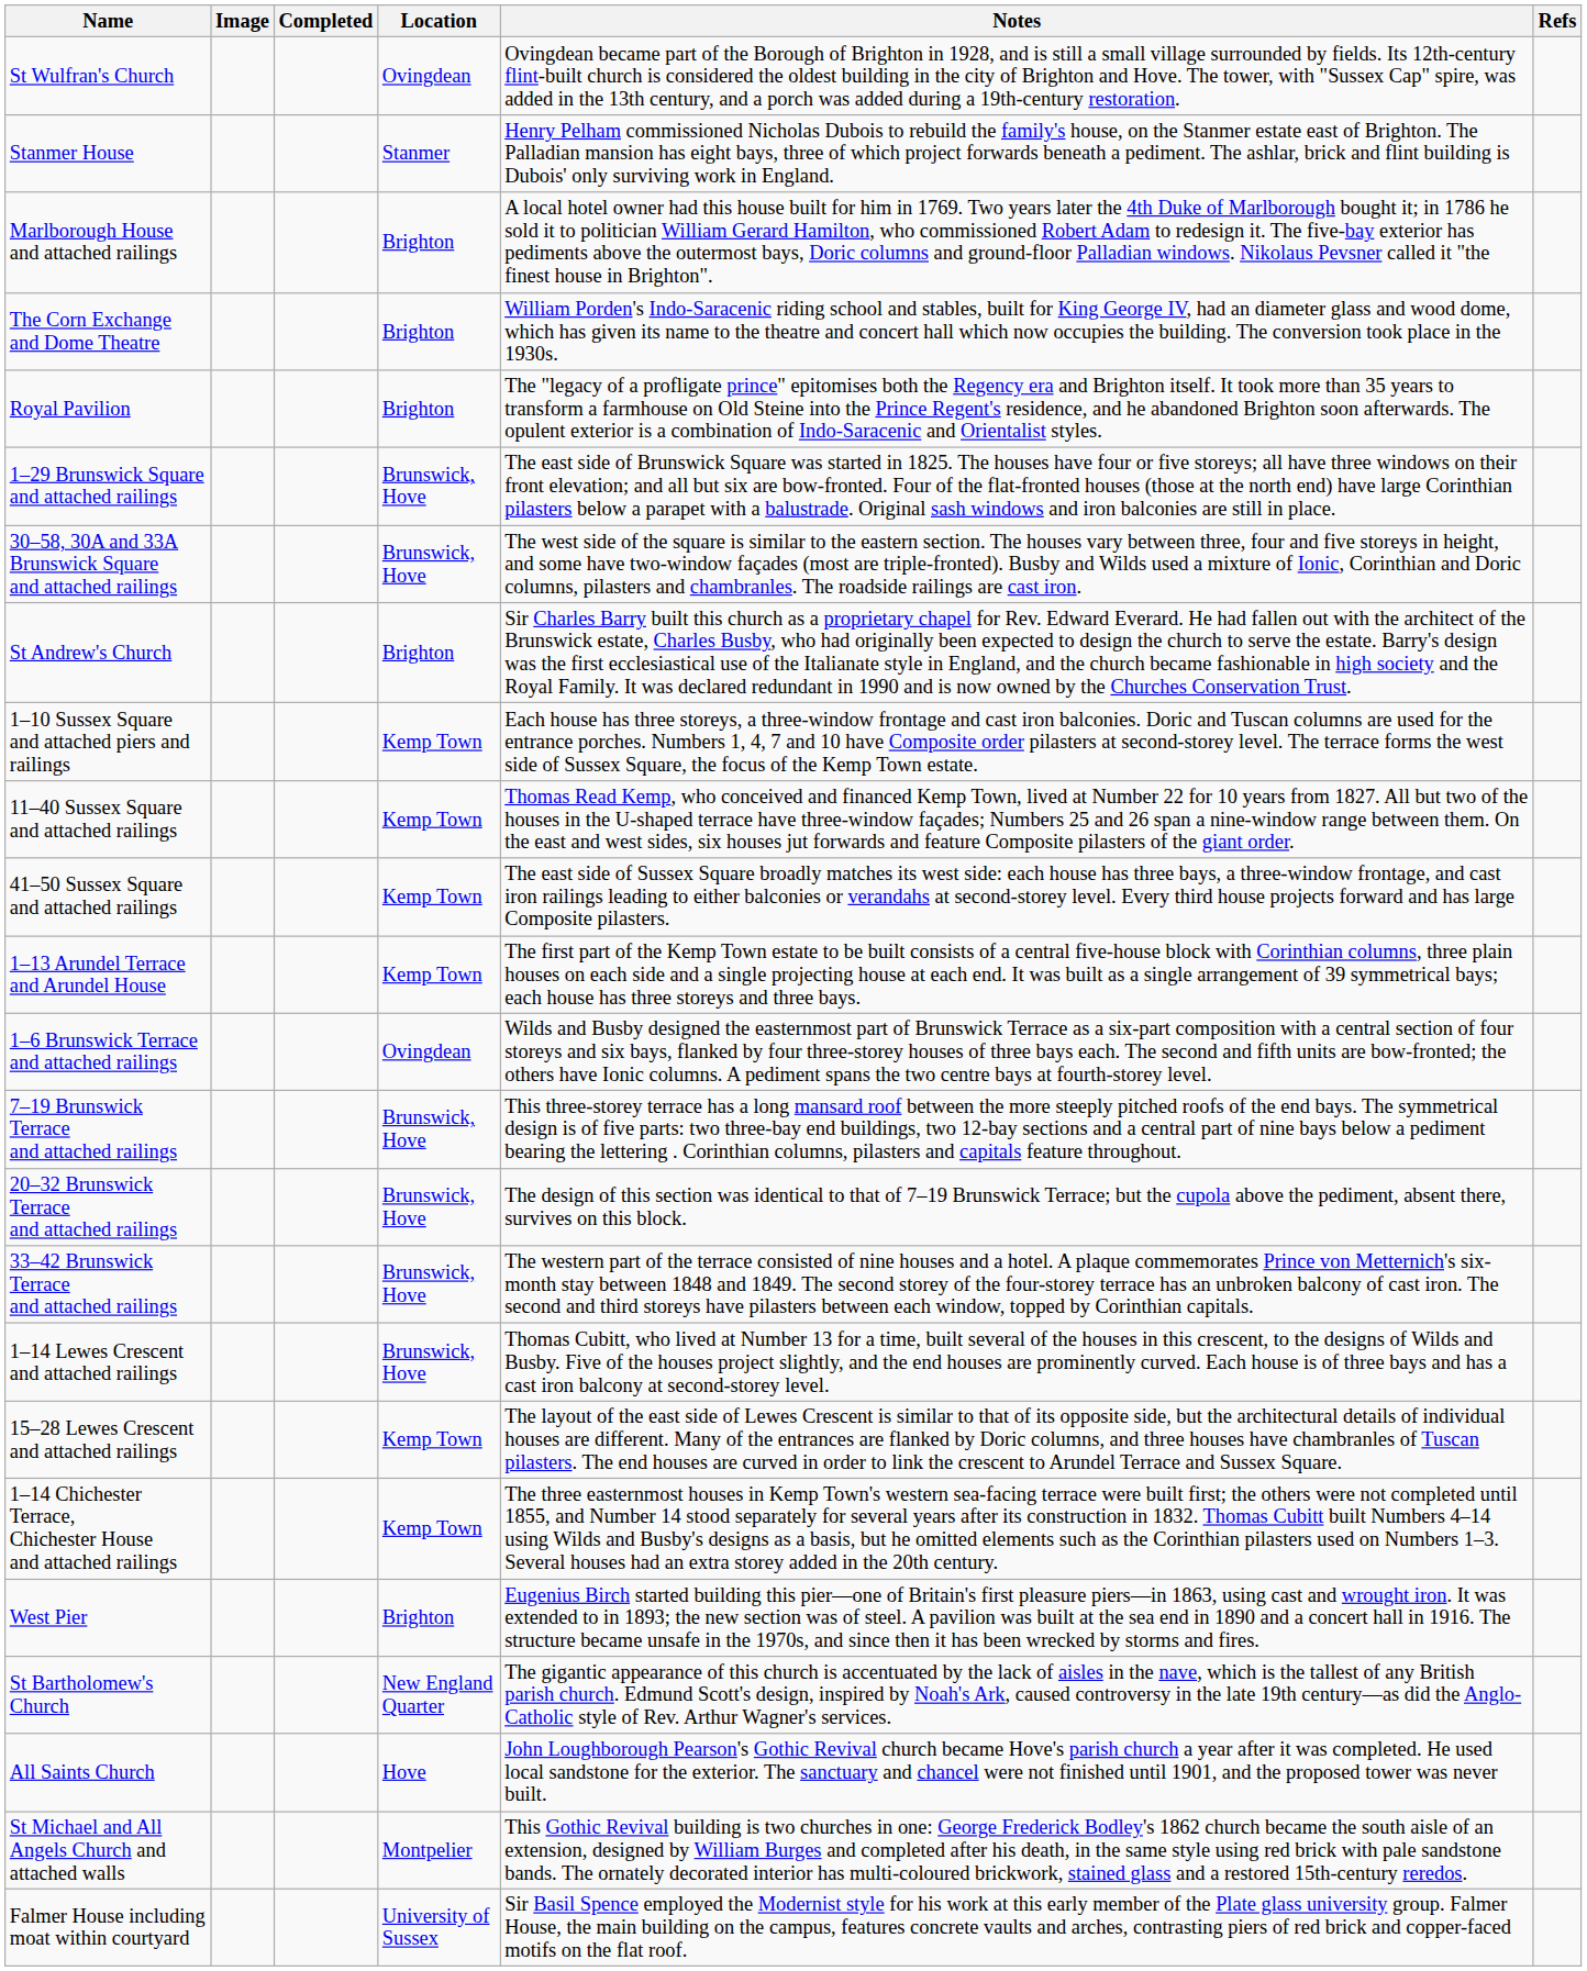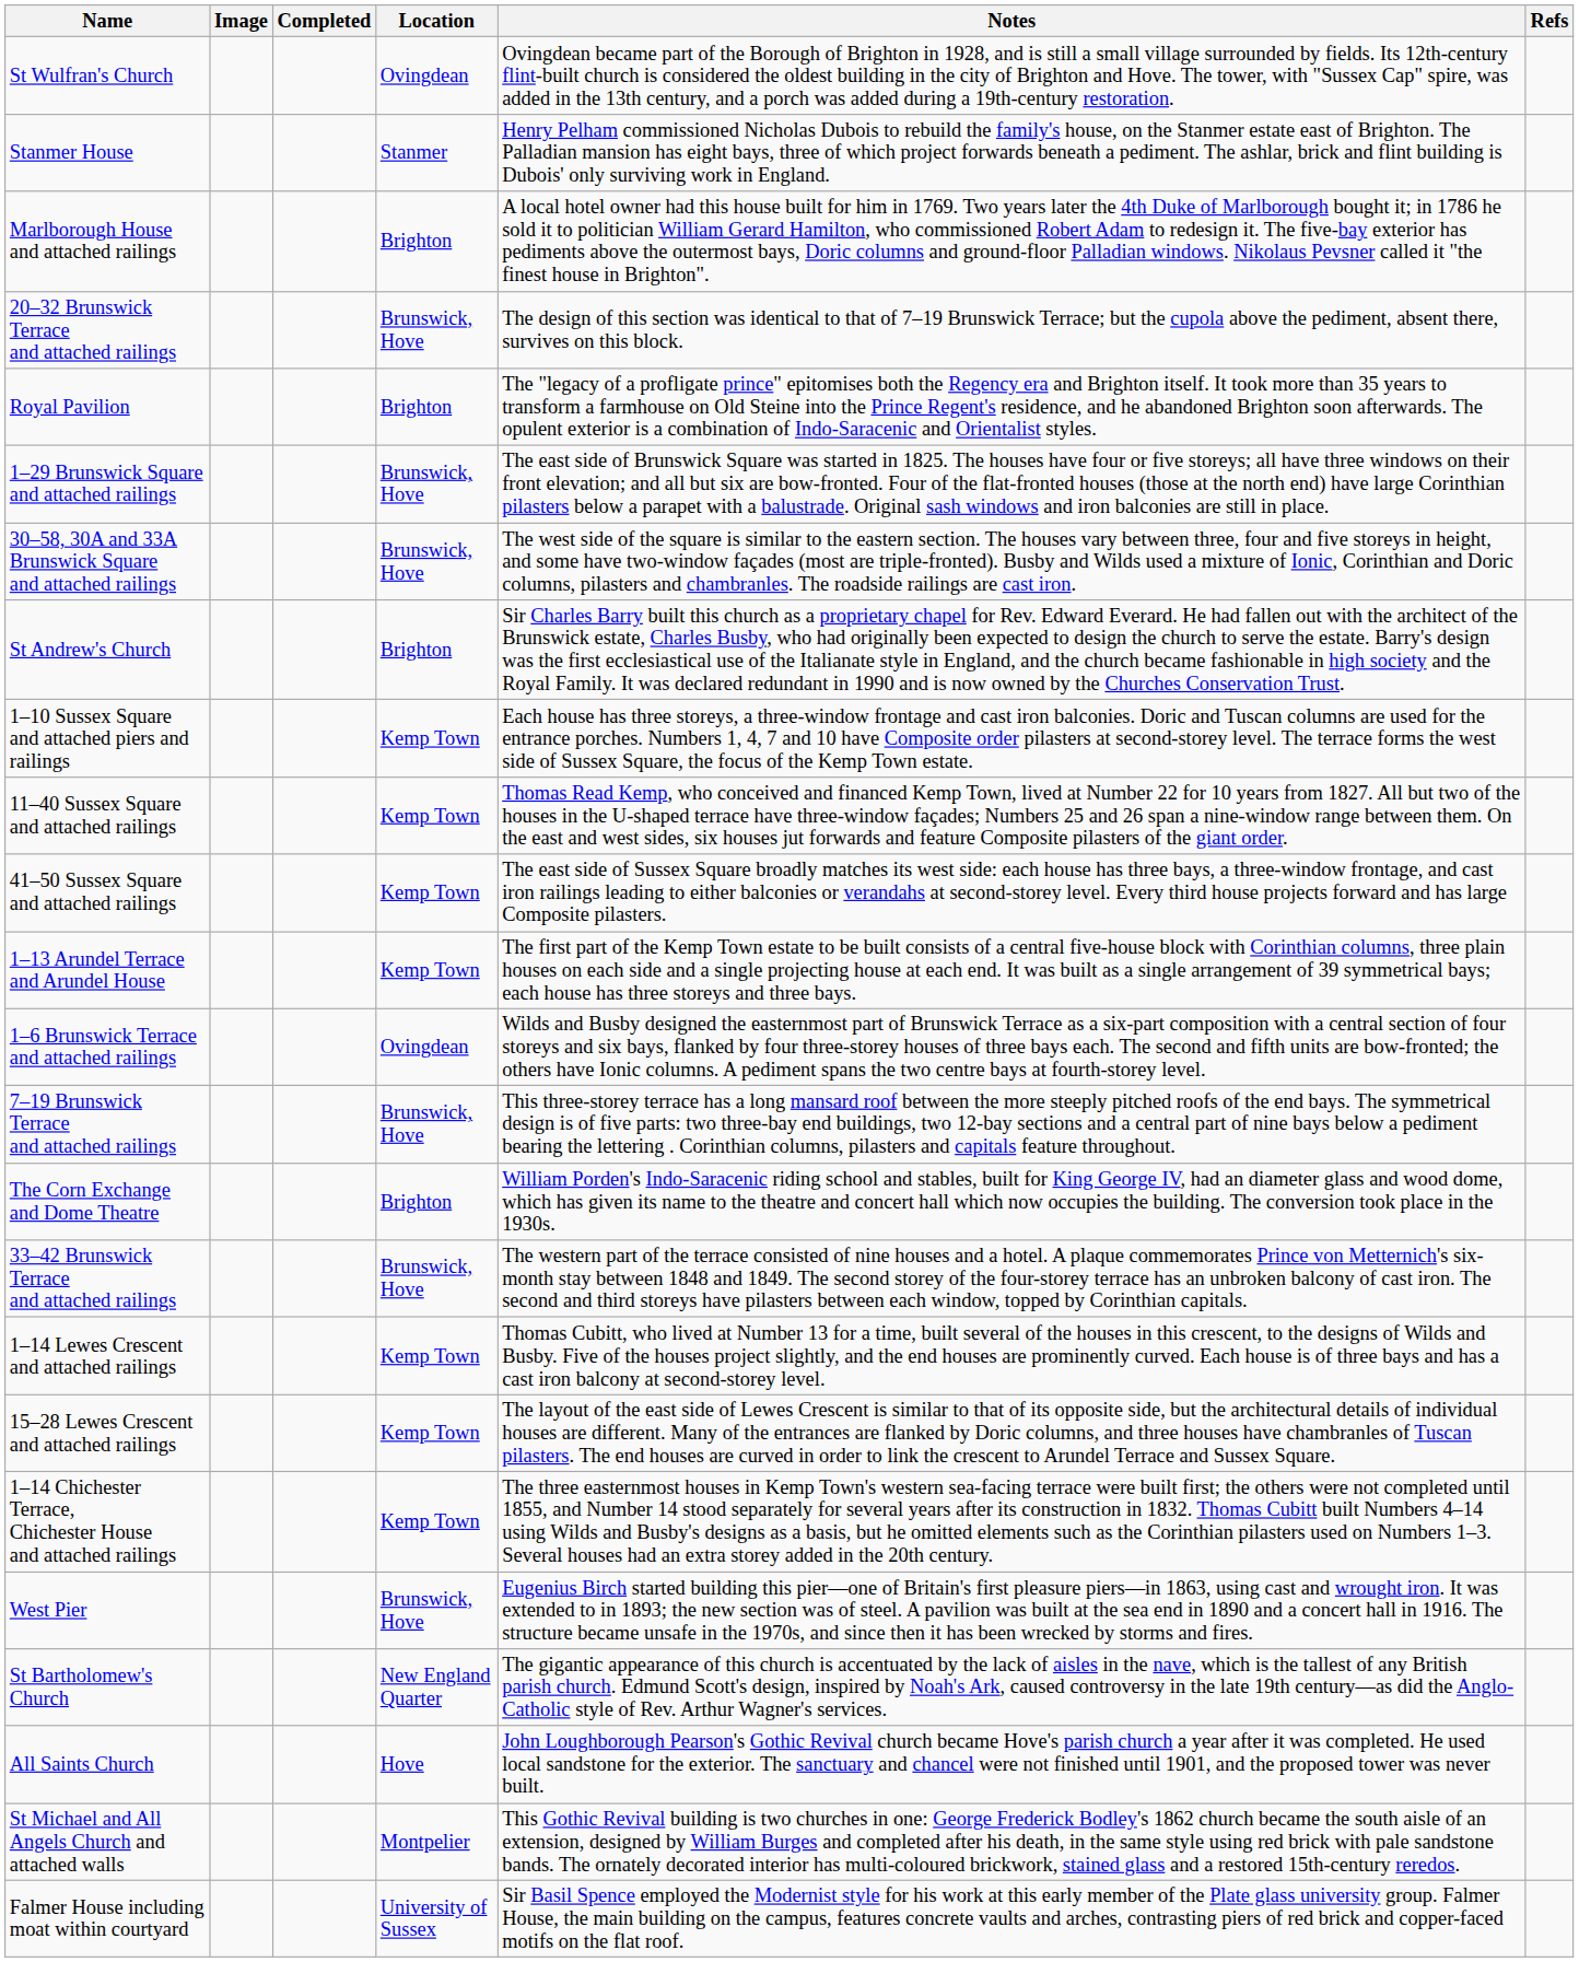 <table class="wikitable sortable">
 <tr>
 <th>Name</th>
 <th class="unsortable">Image</th>
 <th>Completed</th>
 <th>Location</th>
 <th>Notes</th>
 <th>Refs</th>
 </tr>
 <tr>
 <td><a href='#'>St Wulfran's Church</a></td>
 <td></td>
 <td></td>
 <td><a href='#'>Ovingdean</a><br></td>
 <td>Ovingdean became part of the Borough of Brighton in 1928, and is still a small village surrounded by fields.  Its 12th-century <a href='#'>flint</a>-built church is considered the oldest building in the city of Brighton and Hove.  The tower, with "Sussex Cap" spire, was added in the 13th century, and a porch was added during a 19th-century <a href='#'>restoration</a>.</td>
 <td><br><br></td>
 </tr>
 <tr>
 <td><a href='#'>Stanmer House</a></td>
 <td></td>
 <td></td>
 <td><a href='#'>Stanmer</a><br></td>
 <td><a href='#'>Henry Pelham</a> commissioned Nicholas Dubois to rebuild the <a href='#'>family's</a> house, on the Stanmer estate east of Brighton.  The Palladian mansion has eight bays, three of which project forwards beneath a pediment.  The ashlar, brick and flint building is Dubois' only surviving work in England.</td>
 <td></td>
 </tr>
 <tr>
 <td><a href='#'>Marlborough House</a><br>and attached railings</td>
 <td></td>
 <td></td>
 <td><a href='#'>Brighton</a><br></td>
 <td>A local hotel owner had this house built for him in 1769.  Two years later the <a href='#'>4th Duke of Marlborough</a> bought it; in 1786 he sold it to politician <a href='#'>William Gerard Hamilton</a>, who commissioned <a href='#'>Robert Adam</a> to redesign it.  The five-<a href='#'>bay</a> exterior has pediments above the outermost bays, <a href='#'>Doric columns</a> and ground-floor <a href='#'>Palladian windows</a>.  <a href='#'>Nikolaus Pevsner</a> called it "the finest house in Brighton".</td>
 <td><br></td>
 </tr>
 <tr>
-<td><a href='#'>The Corn Exchange<br>and Dome Theatre</a></td>
+<td><a href='#'>20–32 Brunswick Terrace<br>and attached railings</a></td>
 <td></td>
 <td></td>
-<td><a href='#'>Brighton</a><br></td>
-<td><a href='#'>William Porden</a>'s <a href='#'>Indo-Saracenic</a> riding school and stables, built for <a href='#'>King George IV</a>, had an  diameter glass and wood dome, which has given its name to the theatre and concert hall which now occupies the building.  The conversion took place in the 1930s.</td>
+<td><a href='#'>Brunswick, Hove</a><br></td>
+<td>The design of this section was identical to that of 7–19 Brunswick Terrace; but the <a href='#'>cupola</a> above the  pediment, absent there, survives on this block.</td>
 <td><br></td>
 </tr>
 <tr>
 <td><a href='#'>Royal Pavilion</a></td>
 <td></td>
 <td></td>
 <td><a href='#'>Brighton</a><br></td>
 <td>The "legacy of a profligate <a href='#'>prince</a>" epitomises both the <a href='#'>Regency era</a> and Brighton itself.  It took more than 35 years to transform a farmhouse on Old Steine into the <a href='#'>Prince Regent's</a> residence, and he abandoned Brighton soon afterwards.  The opulent exterior is a combination of <a href='#'>Indo-Saracenic</a> and <a href='#'>Orientalist</a> styles.</td>
 <td><br></td>
 </tr>
 <tr>
 <td><a href='#'>1–29 Brunswick Square<br>and attached railings</a></td>
 <td></td>
 <td></td>
 <td><a href='#'>Brunswick, Hove</a><br></td>
 <td>The east side of Brunswick Square was started in 1825.  The houses have four or five storeys; all have three windows on their front elevation; and all but six are bow-fronted.  Four of the flat-fronted houses (those at the north end) have large Corinthian <a href='#'>pilasters</a> below a parapet with a <a href='#'>balustrade</a>.  Original <a href='#'>sash windows</a> and iron balconies are still in place.</td>
 <td></td>
 </tr>
 <tr>
 <td><a href='#'>30–58, 30A and 33A Brunswick Square<br>and attached railings</a></td>
 <td></td>
 <td></td>
 <td><a href='#'>Brunswick, Hove</a><br></td>
 <td>The west side of the square is similar to the eastern section.  The houses vary between three, four and five storeys in height, and some have two-window façades (most are triple-fronted).  Busby and Wilds used a mixture of <a href='#'>Ionic</a>, Corinthian and Doric columns, pilasters and <a href='#'>chambranles</a>.  The roadside railings are <a href='#'>cast iron</a>.</td>
 <td></td>
 </tr>
 <tr>
 <td><a href='#'>St Andrew's Church</a></td>
 <td></td>
 <td></td>
 <td><a href='#'>Brighton</a><br></td>
 <td>Sir <a href='#'>Charles Barry</a> built this church as a <a href='#'>proprietary chapel</a> for Rev. Edward Everard.  He had fallen out with the architect of the Brunswick estate, <a href='#'>Charles Busby</a>, who had originally been expected to design the church to serve the estate.  Barry's design was the first ecclesiastical use of the Italianate style in England, and the church became fashionable in <a href='#'>high society</a> and the Royal Family.  It was declared redundant in 1990 and is now owned by the <a href='#'>Churches Conservation Trust</a>.</td>
 <td><br><br></td>
 </tr>
 <tr>
 <td>1–10 Sussex Square<br>and attached piers and railings</td>
 <td></td>
 <td></td>
 <td><a href='#'>Kemp Town</a><br></td>
 <td>Each house has three storeys, a three-window frontage and cast iron balconies.  Doric and Tuscan columns are used for the entrance porches.  Numbers 1, 4, 7 and 10 have <a href='#'>Composite order</a> pilasters at second-storey level.  The terrace forms the west side of Sussex Square, the focus of the Kemp Town estate.</td>
 <td><br></td>
 </tr>
 <tr>
 <td>11–40 Sussex Square<br>and attached railings</td>
 <td></td>
 <td></td>
 <td><a href='#'>Kemp Town</a><br></td>
 <td><a href='#'>Thomas Read Kemp</a>, who conceived and financed Kemp Town, lived at Number 22 for 10 years from 1827.  All but two of the houses in the U-shaped terrace have three-window façades; Numbers 25 and 26 span a nine-window range between them.  On the east and west sides, six houses jut forwards and feature Composite pilasters of the <a href='#'>giant order</a>.</td>
 <td><br></td>
 </tr>
 <tr>
 <td>41–50 Sussex Square<br>and attached railings</td>
 <td></td>
 <td></td>
 <td><a href='#'>Kemp Town</a><br></td>
 <td>The east side of Sussex Square broadly matches its west side: each house has three bays, a three-window frontage, and cast iron railings leading to either balconies or <a href='#'>verandahs</a> at second-storey level.  Every third house projects forward and has large Composite pilasters.</td>
 <td></td>
 </tr>
 <tr>
 <td><a href='#'>1–13 Arundel Terrace and Arundel House</a></td>
 <td></td>
 <td></td>
 <td><a href='#'>Kemp Town</a><br></td>
 <td>The first part of the Kemp Town estate to be built consists of a central five-house block with <a href='#'>Corinthian columns</a>, three plain houses on each side and a single projecting house at each end.  It was built as a single arrangement of 39 symmetrical bays; each house has three storeys and three bays.</td>
 <td></td>
 </tr>
 <tr>
 <td><a href='#'>1–6 Brunswick Terrace<br>and attached railings</a></td>
 <td></td>
 <td></td>
 <td><a href='#'>Ovingdean</a><br></td>
 <td>Wilds and Busby designed the easternmost part of Brunswick Terrace as a six-part composition with a central section of four storeys and six bays, flanked by four three-storey houses of three bays each.  The second and fifth units are bow-fronted; the others have Ionic columns.  A pediment spans the two centre bays at fourth-storey level.</td>
 <td><br></td>
 </tr>
 <tr>
 <td><a href='#'>7–19 Brunswick Terrace<br>and attached railings</a></td>
 <td></td>
 <td></td>
 <td><a href='#'>Brunswick, Hove</a><br></td>
 <td>This three-storey terrace has a long <a href='#'>mansard roof</a> between the more steeply pitched roofs of the end bays.  The symmetrical design is of five parts: two three-bay end buildings, two 12-bay sections and a central part of nine bays below a pediment bearing the lettering .  Corinthian columns, pilasters and <a href='#'>capitals</a> feature throughout.</td>
 <td><br></td>
 </tr>
 <tr>
-<td><a href='#'>20–32 Brunswick Terrace<br>and attached railings</a></td>
+<td><a href='#'>The Corn Exchange<br>and Dome Theatre</a></td>
 <td></td>
 <td></td>
-<td><a href='#'>Brunswick, Hove</a><br></td>
-<td>The design of this section was identical to that of 7–19 Brunswick Terrace; but the <a href='#'>cupola</a> above the  pediment, absent there, survives on this block.</td>
+<td><a href='#'>Brighton</a><br></td>
+<td><a href='#'>William Porden</a>'s <a href='#'>Indo-Saracenic</a> riding school and stables, built for <a href='#'>King George IV</a>, had an  diameter glass and wood dome, which has given its name to the theatre and concert hall which now occupies the building.  The conversion took place in the 1930s.</td>
 <td><br></td>
 </tr>
 <tr>
 <td><a href='#'>33–42 Brunswick Terrace<br>and attached railings</a></td>
 <td></td>
 <td></td>
 <td><a href='#'>Brunswick, Hove</a><br></td>
 <td>The western part of the terrace consisted of nine houses and a hotel.  A plaque commemorates <a href='#'>Prince von Metternich</a>'s six-month stay between 1848 and 1849.  The second storey of the four-storey terrace has an unbroken balcony of cast iron.  The second and third storeys have pilasters between each window, topped by Corinthian capitals.</td>
 <td><br></td>
 </tr>
 <tr>
 <td>1–14 Lewes Crescent<br>and attached railings</td>
 <td></td>
 <td></td>
-<td><a href='#'>Brunswick, Hove</a><br></td>
+<td><a href='#'>Kemp Town</a><br></td>
 <td>Thomas Cubitt, who lived at Number 13 for a time, built several of the houses in this crescent, to the designs of Wilds and Busby.  Five of the houses project slightly, and the end houses are prominently curved.  Each house is of three bays and has a cast iron balcony at second-storey level.</td>
 <td></td>
 </tr>
 <tr>
 <td>15–28 Lewes Crescent<br>and attached railings</td>
 <td></td>
 <td></td>
 <td><a href='#'>Kemp Town</a><br></td>
 <td>The layout of the east side of Lewes Crescent is similar to that of its opposite side, but the architectural details of individual houses are different.  Many of the entrances are flanked by Doric columns, and three houses have chambranles of <a href='#'>Tuscan pilasters</a>.  The end houses are curved in order to link the crescent to Arundel Terrace and Sussex Square.</td>
 <td></td>
 </tr>
 <tr>
 <td>1–14 Chichester Terrace,<br>Chichester House<br>and attached railings</td>
 <td></td>
 <td></td>
 <td><a href='#'>Kemp Town</a><br></td>
 <td>The three easternmost houses in Kemp Town's western sea-facing terrace were built first; the others were not completed until 1855, and Number 14 stood separately for several years after its construction in 1832.  <a href='#'>Thomas Cubitt</a> built Numbers 4–14 using Wilds and Busby's designs as a basis, but he omitted elements such as the Corinthian pilasters used on Numbers 1–3.  Several houses had an extra storey added in the 20th century.</td>
 <td><br></td>
 </tr>
 <tr>
 <td><a href='#'>West Pier</a></td>
 <td></td>
 <td></td>
-<td><a href='#'>Brighton</a><br></td>
+<td><a href='#'>Brunswick, Hove</a><br></td>
 <td><a href='#'>Eugenius Birch</a> started building this pier—one of Britain's first pleasure piers—in 1863, using cast and <a href='#'>wrought iron</a>.  It was extended to  in 1893; the new section was of steel. A pavilion was built at the sea end in 1890 and a concert hall in 1916.  The structure became unsafe in the 1970s, and since then it has been wrecked by storms and fires.</td>
 <td></td>
 </tr>
 <tr>
 <td><a href='#'>St Bartholomew's Church</a></td>
 <td></td>
 <td></td>
 <td><a href='#'>New England Quarter</a><br></td>
 <td>The gigantic appearance of this church is accentuated by the lack of <a href='#'>aisles</a> in the <a href='#'>nave</a>, which is the tallest of any British <a href='#'>parish church</a>.  Edmund Scott's design, inspired by <a href='#'>Noah's Ark</a>, caused controversy in the late 19th century—as did the <a href='#'>Anglo-Catholic</a> style of Rev. Arthur Wagner's services.</td>
 <td><br></td>
 </tr>
 <tr>
 <td><a href='#'>All Saints Church</a></td>
 <td></td>
 <td></td>
 <td><a href='#'>Hove</a><br></td>
 <td><a href='#'>John Loughborough Pearson</a>'s <a href='#'>Gothic Revival</a> church became Hove's <a href='#'>parish church</a> a year after it was completed.  He used local sandstone for the exterior.  The <a href='#'>sanctuary</a> and <a href='#'>chancel</a> were not finished until 1901, and the proposed tower was never built.</td>
 <td><br><br></td>
 </tr>
 <tr>
 <td><a href='#'>St Michael and All Angels Church</a> and attached walls</td>
 <td></td>
 <td></td>
 <td><a href='#'>Montpelier</a><br></td>
 <td>This <a href='#'>Gothic Revival</a> building is two churches in one: <a href='#'>George Frederick Bodley</a>'s 1862 church became the south aisle of an extension, designed by <a href='#'>William Burges</a> and completed after his death, in the same style using red brick with pale sandstone bands.  The ornately decorated interior has multi-coloured brickwork, <a href='#'>stained glass</a> and a restored 15th-century <a href='#'>reredos</a>.</td>
 <td><br><br></td>
 </tr>
 <tr>
 <td>Falmer House including moat within courtyard</td>
 <td></td>
 <td></td>
 <td><a href='#'>University of Sussex</a><br></td>
 <td>Sir <a href='#'>Basil Spence</a> employed the <a href='#'>Modernist style</a> for his work at this early member of the <a href='#'>Plate glass university</a> group.  Falmer House, the main building on the campus, features concrete vaults and arches, contrasting piers of red brick and copper-faced motifs on the flat roof.</td>
 <td><br></td>
 </tr>
 </table>
